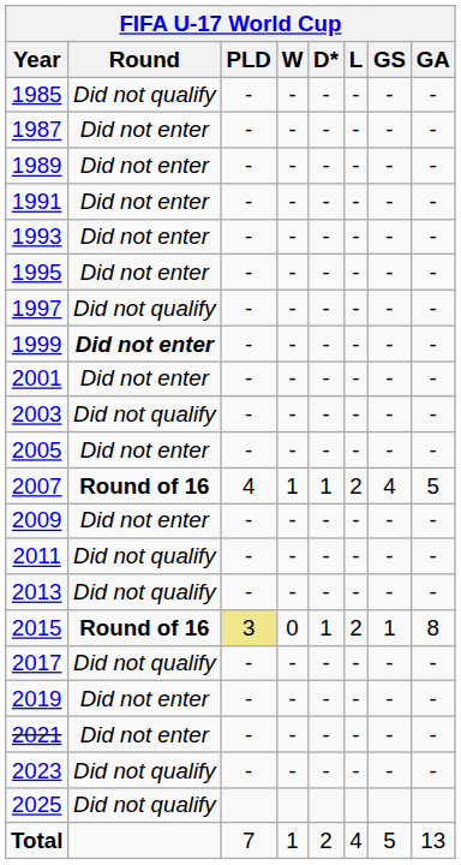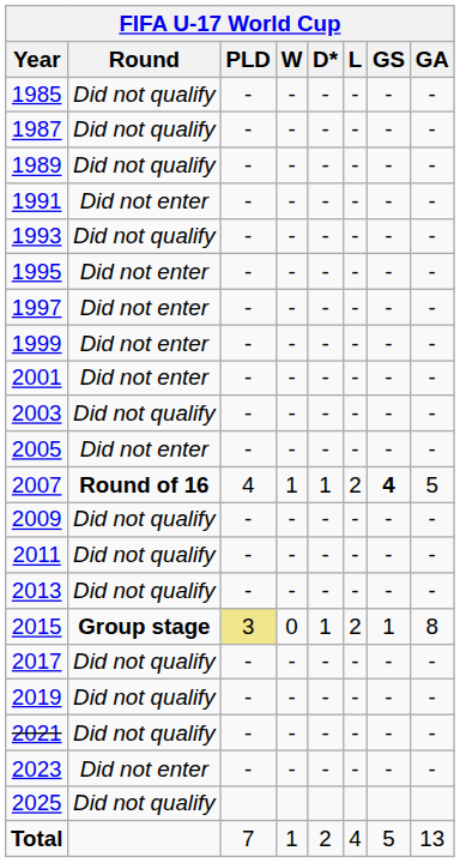 <table class="wikitable" style="text-align: center;font-size:90%;">
 <tr>
 <th colspan=9><a href='#'>FIFA U-17 World Cup</a></th>
 </tr>
 <tr>
 <th>Year</th>
 <th>Round</th>
 <th>PLD</th>
 <th>W</th>
 <th>D*</th>
 <th>L</th>
 <th>GS</th>
 <th>GA</th>
 </tr>
 <tr>
 <td> <a href='#'>1985</a></td>
 <td><em>Did not qualify</em></td>
 <td>-</td>
 <td>-</td>
 <td>-</td>
 <td>-</td>
 <td>-</td>
 <td>-</td>
 </tr>
 <tr>
 <td> <a href='#'>1987</a></td>
-<td><em>Did not enter</em></td>
+<td><em>Did not qualify</em></td>
 <td>-</td>
 <td>-</td>
 <td>-</td>
 <td>-</td>
 <td>-</td>
 <td>-</td>
 </tr>
 <tr>
 <td> <a href='#'>1989</a></td>
-<td><em>Did not enter</em></td>
+<td><em>Did not qualify</em></td>
 <td>-</td>
 <td>-</td>
 <td>-</td>
 <td>-</td>
 <td>-</td>
 <td>-</td>
 </tr>
 <tr>
 <td> <a href='#'>1991</a></td>
 <td><em>Did not enter</em></td>
 <td>-</td>
 <td>-</td>
 <td>-</td>
 <td>-</td>
 <td>-</td>
 <td>-</td>
 </tr>
 <tr>
 <td> <a href='#'>1993</a></td>
-<td><em>Did not enter</em></td>
+<td><em>Did not qualify</em></td>
 <td>-</td>
 <td>-</td>
 <td>-</td>
 <td>-</td>
 <td>-</td>
 <td>-</td>
 </tr>
 <tr>
 <td> <a href='#'>1995</a></td>
 <td><em>Did not enter</em></td>
 <td>-</td>
 <td>-</td>
 <td>-</td>
 <td>-</td>
 <td>-</td>
 <td>-</td>
 </tr>
 <tr>
 <td> <a href='#'>1997</a></td>
-<td><em>Did not qualify</em></td>
+<td><em>Did not enter</em></td>
 <td>-</td>
 <td>-</td>
 <td>-</td>
 <td>-</td>
 <td>-</td>
 <td>-</td>
 </tr>
 <tr>
 <td> <a href='#'>1999</a></td>
-<td><strong><em>Did not enter</em></strong></td>
+<td><em>Did not enter</em></td>
 <td>-</td>
 <td>-</td>
 <td>-</td>
 <td>-</td>
 <td>-</td>
 <td>-</td>
 </tr>
 <tr>
 <td> <a href='#'>2001</a></td>
 <td><em>Did not enter</em></td>
 <td>-</td>
 <td>-</td>
 <td>-</td>
 <td>-</td>
 <td>-</td>
 <td>-</td>
 </tr>
 <tr>
 <td> <a href='#'>2003</a></td>
 <td><em>Did not qualify</em></td>
 <td>-</td>
 <td>-</td>
 <td>-</td>
 <td>-</td>
 <td>-</td>
 <td>-</td>
 </tr>
 <tr>
 <td> <a href='#'>2005</a></td>
 <td><em>Did not enter</em></td>
 <td>-</td>
 <td>-</td>
 <td>-</td>
 <td>-</td>
 <td>-</td>
 <td>-</td>
 </tr>
 <tr>
 <td> <a href='#'>2007</a></td>
 <td><strong>Round of 16</strong></td>
 <td>4</td>
 <td>1</td>
 <td>1</td>
 <td>2</td>
-<td>4</td>
+<td><strong>4</strong></td>
 <td>5</td>
 </tr>
 <tr>
 <td> <a href='#'>2009</a></td>
-<td><em>Did not enter</em></td>
+<td><em>Did not qualify</em></td>
 <td>-</td>
 <td>-</td>
 <td>-</td>
 <td>-</td>
 <td>-</td>
 <td>-</td>
 </tr>
 <tr>
 <td> <a href='#'>2011</a></td>
 <td><em>Did not qualify</em></td>
 <td>-</td>
 <td>-</td>
 <td>-</td>
 <td>-</td>
 <td>-</td>
 <td>-</td>
 </tr>
 <tr>
 <td> <a href='#'>2013</a></td>
 <td><em>Did not qualify</em></td>
 <td>-</td>
 <td>-</td>
 <td>-</td>
 <td>-</td>
 <td>-</td>
 <td>-</td>
 </tr>
 <tr>
 <td> <a href='#'>2015</a></td>
-<td><strong>Round of 16</strong></td>
+<td><strong>Group stage</strong></td>
 <td style="background: khaki;">3</td>
 <td>0</td>
 <td>1</td>
 <td>2</td>
 <td>1</td>
 <td>8</td>
 </tr>
 <tr>
 <td> <a href='#'>2017</a></td>
 <td><em>Did not qualify</em></td>
 <td>-</td>
 <td>-</td>
 <td>-</td>
 <td>-</td>
 <td>-</td>
 <td>-</td>
 </tr>
 <tr>
 <td> <a href='#'>2019</a></td>
-<td><em>Did not enter</em></td>
+<td><em>Did not qualify</em></td>
 <td>-</td>
 <td>-</td>
 <td>-</td>
 <td>-</td>
 <td>-</td>
 <td>-</td>
 </tr>
 <tr>
 <td> <s><a href='#'>2021</a></s></td>
-<td><em>Did not enter</em></td>
+<td><em>Did not qualify</em></td>
 <td>-</td>
 <td>-</td>
 <td>-</td>
 <td>-</td>
 <td>-</td>
 <td>-</td>
 </tr>
 <tr>
 <td> <a href='#'>2023</a></td>
-<td><em>Did not qualify</em></td>
+<td><em>Did not enter</em></td>
 <td>-</td>
 <td>-</td>
 <td>-</td>
 <td>-</td>
 <td>-</td>
 <td>-</td>
 </tr>
 <tr>
 <td> <a href='#'>2025</a></td>
 <td><em>Did not qualify</em></td>
 <td></td>
 <td></td>
 <td></td>
 <td></td>
 <td></td>
 <td></td>
 </tr>
 <tr>
 <td><strong>Total</strong></td>
 <td></td>
 <td>7</td>
 <td>1</td>
 <td>2</td>
 <td>4</td>
 <td>5</td>
 <td>13</td>
 </tr>
 </table>
